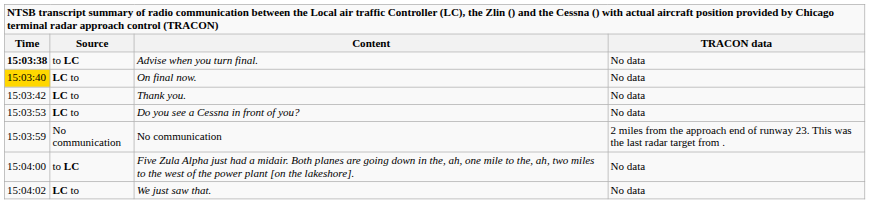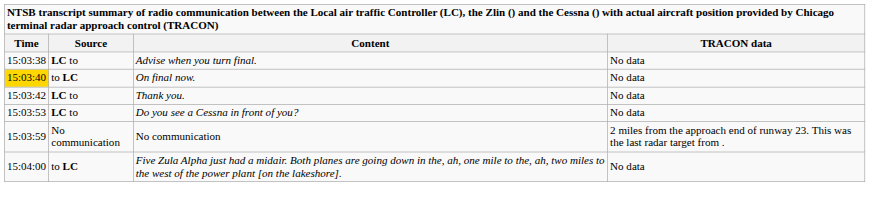 <table class="wikitable">
 <tr>
 <td colspan="4"><strong>NTSB transcript summary of radio communication between the Local air traffic Controller (LC), the Zlin () and the Cessna () with actual aircraft position provided by Chicago terminal radar approach control (TRACON)</strong></td>
 </tr>
 <tr>
 <th>Time</th>
 <th>Source</th>
 <th>Content</th>
 <th>TRACON data</th>
 </tr>
 <tr>
-<td><strong>15:03:38</strong></td>
-<td> to <strong>LC</strong></td>
+<td>15:03:38</td>
+<td><strong>LC</strong> to </td>
 <td><em>Advise when you turn final.</em></td>
 <td>No data</td>
 </tr>
 <tr>
 <td style="background: gold;">15:03:40</td>
-<td><strong>LC</strong> to </td>
+<td> to <strong>LC</strong></td>
 <td><em>On final now.</em></td>
 <td>No data</td>
 </tr>
 <tr>
 <td>15:03:42</td>
 <td><strong>LC</strong> to </td>
 <td><em>Thank you.</em></td>
 <td>No data</td>
 </tr>
 <tr>
 <td>15:03:53</td>
 <td><strong>LC</strong> to </td>
 <td><em>Do you see a Cessna in front of you?</em></td>
 <td>No data</td>
 </tr>
 <tr>
 <td>15:03:59</td>
 <td>No communication</td>
 <td>No communication</td>
 <td> 2 miles from the approach end of runway 23. This was the last radar target from .</td>
 </tr>
 <tr>
 <td>15:04:00</td>
 <td> to <strong>LC</strong></td>
 <td><em>Five Zula Alpha just had a midair. Both planes are going down in the, ah, one mile to the, ah, two miles to the west of the power plant [on the lakeshore].</em></td>
 <td>No data</td>
 </tr>
-<tr>
-<td>15:04:02</td>
-<td><strong>LC</strong> to </td>
-<td><em>We just saw that.</em></td>
-<td>No data</td>
-</tr>
 </table>
